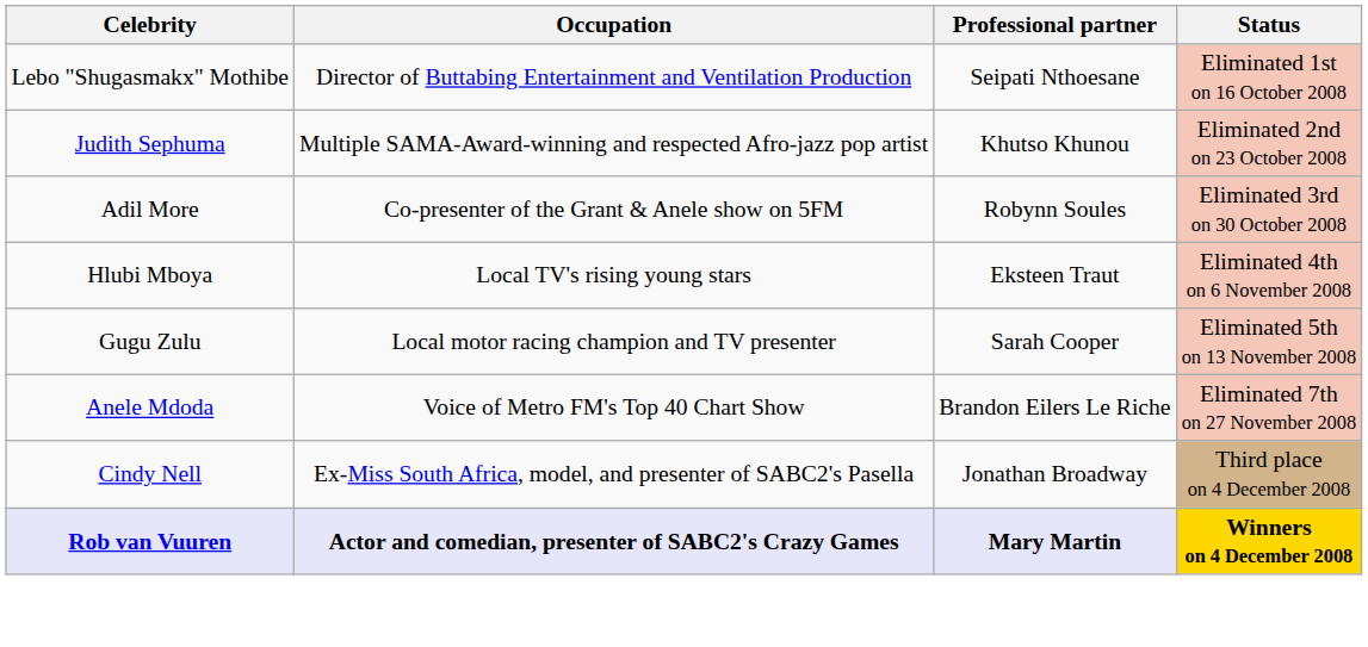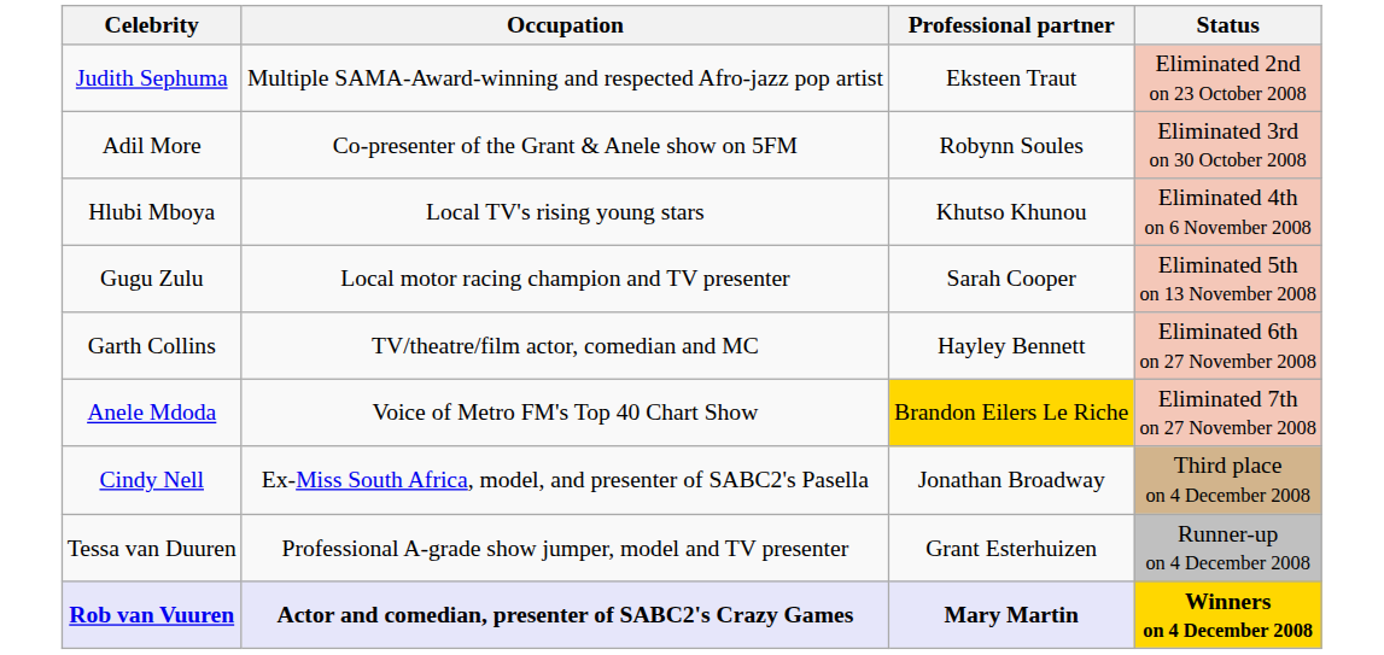 <table class="wikitable"  style="margin:auto; text-align:center; font-size:95%;">
 <tr>
 <th>Celebrity</th>
 <th>Occupation</th>
 <th>Professional partner</th>
 <th>Status</th>
 </tr>
 <tr>
-<td>Lebo "Shugasmakx" Mothibe</td>
-<td>Director of <a href='#'>Buttabing Entertainment and Ventilation Production</a></td>
-<td>Seipati Nthoesane</td>
-<td style="background:#f4c7b8;">Eliminated 1st<br><small>on 16 October 2008</small></td>
-</tr>
-<tr>
 <td><a href='#'>Judith Sephuma</a></td>
 <td>Multiple SAMA-Award-winning and respected Afro-jazz pop artist</td>
-<td>Khutso Khunou</td>
+<td>Eksteen Traut</td>
 <td style="background:#f4c7b8;">Eliminated 2nd<br><small>on 23 October 2008</small></td>
 </tr>
 <tr>
 <td>Adil More</td>
 <td>Co-presenter of the Grant & Anele show on 5FM</td>
 <td>Robynn Soules</td>
 <td style="background:#f4c7b8;">Eliminated 3rd<br><small>on 30 October 2008</small></td>
 </tr>
 <tr>
 <td>Hlubi Mboya</td>
 <td>Local TV's rising young stars</td>
-<td>Eksteen Traut</td>
+<td>Khutso Khunou</td>
 <td style="background:#f4c7b8;">Eliminated 4th<br><small>on 6 November 2008</small></td>
 </tr>
 <tr>
 <td>Gugu Zulu</td>
 <td>Local motor racing champion and TV presenter</td>
 <td>Sarah Cooper</td>
 <td style="background:#f4c7b8;">Eliminated 5th<br><small>on 13 November 2008</small></td>
 </tr>
 <tr>
+<td>Garth Collins</td>
+<td>TV/theatre/film actor, comedian and MC</td>
+<td>Hayley Bennett</td>
+<td style="background:#f4c7b8;">Eliminated 6th<br><small>on 27 November 2008</small></td>
+</tr>
+<tr>
 <td><a href='#'>Anele Mdoda</a></td>
 <td>Voice of Metro FM's Top 40 Chart Show</td>
-<td>Brandon Eilers Le Riche</td>
+<td style="background: gold;">Brandon Eilers Le Riche</td>
 <td style="background:#f4c7b8;">Eliminated 7th<br><small>on 27 November 2008</small></td>
 </tr>
 <tr>
 <td><a href='#'>Cindy Nell</a></td>
 <td>Ex-<a href='#'>Miss South Africa</a>, model, and presenter of SABC2's Pasella</td>
 <td>Jonathan Broadway</td>
 <td style="background:tan;">Third place<br><small>on 4 December 2008</small></td>
 </tr>
 <tr>
+<td>Tessa van Duuren</td>
+<td>Professional A-grade show jumper, model and TV presenter</td>
+<td>Grant Esterhuizen</td>
+<td style="background:silver;">Runner-up<br><small>on 4 December 2008</small></td>
+</tr>
+<tr>
 <td style="background:lavender;"><strong><a href='#'>Rob van Vuuren</a></strong></td>
 <td style="background:lavender;"><strong>Actor and comedian, presenter of SABC2's Crazy Games</strong></td>
 <td style="background:lavender;"><strong>Mary Martin</strong></td>
 <td style="background:gold;"><strong>Winners<br><small>on 4 December 2008</small></strong></td>
 </tr>
 </table>
